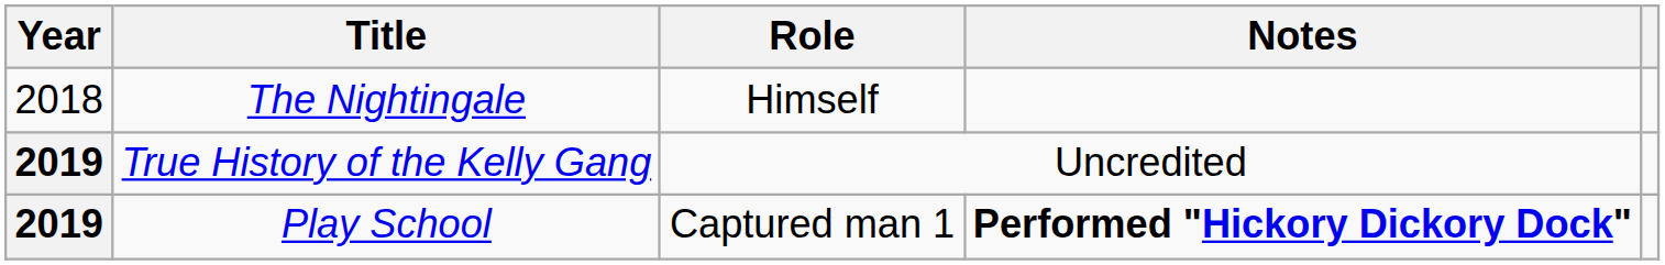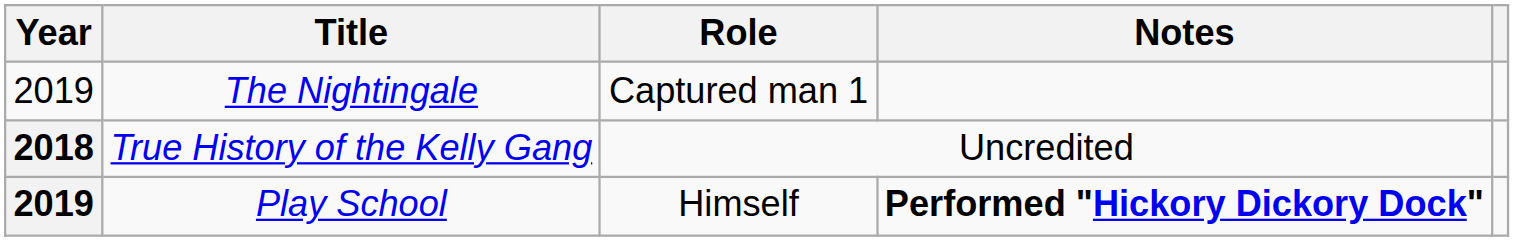 <table class="wikitable plainrowheaders" style="text-align:center;">
 <tr>
 <th>Year</th>
 <th>Title</th>
 <th>Role</th>
 <th>Notes</th>
 <th></th>
 </tr>
 <tr>
-<td>2018</td>
+<td>2019</td>
 <td><em><a href='#'>The Nightingale</a></em></td>
-<td>Himself</td>
+<td>Captured man 1</td>
 <td></td>
 <td></td>
 </tr>
 <tr>
-<th scope="row">2019</th>
+<th scope="row">2018</th>
 <td><em><a href='#'>True History of the Kelly Gang</a></em></td>
 <td colspan="2">Uncredited</td>
 <td></td>
 </tr>
 <tr>
 <th scope="row">2019</th>
 <td><em><a href='#'>Play School</a></em></td>
-<td>Captured man 1</td>
+<td>Himself</td>
 <td><strong>Performed "<a href='#'>Hickory Dickory Dock</a>"</strong></td>
 <td></td>
 </tr>
 </table>
